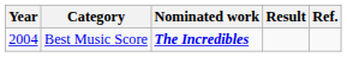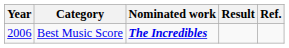 <table class="wikitable">
 <tr>
 <th>Year</th>
 <th>Category</th>
 <th>Nominated work</th>
 <th>Result</th>
 <th>Ref.</th>
 </tr>
 <tr>
-<td><a href='#'>2004</a></td>
+<td><a href='#'>2006</a></td>
 <td><a href='#'>Best Music Score</a></td>
 <td><strong><em><a href='#'>The Incredibles</a></em></strong></td>
 <td></td>
 <td align="center"></td>
 </tr>
 </table>
